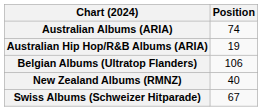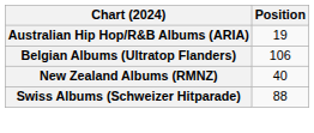 <table class="wikitable sortable plainrowheaders" style="text-align:center">
 <tr>
 <th scope="col">Chart (2024)</th>
 <th scope="col">Position</th>
-</tr>
-<tr>
-<th scope="row">Australian Albums (ARIA)</th>
-<td>74</td>
 </tr>
 <tr>
 <th scope="row">Australian Hip Hop/R&B Albums (ARIA)</th>
 <td>19</td>
 </tr>
 <tr>
 <th scope="row">Belgian Albums (Ultratop Flanders)</th>
 <td>106</td>
 </tr>
 <tr>
 <th scope="row">New Zealand Albums (RMNZ)</th>
 <td>40</td>
 </tr>
 <tr>
 <th scope="row">Swiss Albums (Schweizer Hitparade)</th>
-<td>67</td>
+<td>88</td>
 </tr>
 </table>
